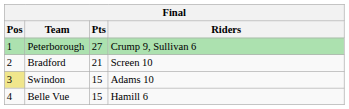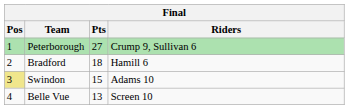 <table class="wikitable">
 <tr>
 <th colspan="4">Final</th>
 </tr>
 <tr>
 <th width=20>Pos</th>
 <th width=90>Team</th>
 <th width=20>Pts</th>
 <th width=350>Riders</th>
 </tr>
 <tr style="background:#ACE1AF;">
 <td>1</td>
 <td align=left>Peterborough</td>
 <td>27</td>
 <td>Crump 9, Sullivan 6</td>
 </tr>
 <tr>
 <td>2</td>
 <td align=left>Bradford</td>
-<td>21</td>
-<td>Screen 10</td>
+<td>18</td>
+<td>Hamill 6</td>
 </tr>
 <tr>
 <td style="background: khaki;">3</td>
 <td align=left>Swindon</td>
 <td>15</td>
 <td>Adams 10</td>
 </tr>
 <tr>
 <td>4</td>
 <td align=left>Belle Vue</td>
-<td>15</td>
-<td>Hamill 6</td>
+<td>13</td>
+<td>Screen 10</td>
 </tr>
 </table>
